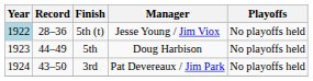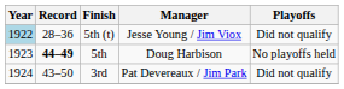 <table class="wikitable">
 <tr style="background: #F2F2F2;">
 <th>Year</th>
 <th>Record</th>
 <th>Finish</th>
 <th>Manager</th>
 <th>Playoffs</th>
 </tr>
 <tr align=center>
 <td style="background: lightblue;">1922</td>
 <td>28–36</td>
 <td>5th (t)</td>
 <td>Jesse Young / <a href='#'>Jim Viox</a></td>
-<td>No playoffs held</td>
+<td>Did not qualify</td>
 </tr>
 <tr align=center>
 <td>1923</td>
-<td>44–49</td>
+<td><strong>44–49</strong></td>
 <td>5th</td>
 <td>Doug Harbison</td>
 <td>No playoffs held</td>
 </tr>
 <tr align=center>
 <td>1924</td>
 <td>43–50</td>
 <td>3rd</td>
 <td>Pat Devereaux / <a href='#'>Jim Park</a></td>
-<td>No playoffs held</td>
+<td>Did not qualify</td>
 </tr>
 <tr align=center>
 </tr>
 </table>
